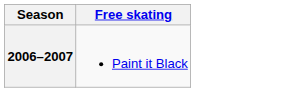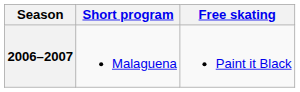 <table class="wikitable" style="text-align:center">
 <tr>
 <th>Season</th>
+<th><a href='#'>Short program</a></th>
 <th><a href='#'>Free skating</a></th>
 </tr>
 <tr>
 <th>2006–2007 <br> </th>
+<td><br><ul><li><a href='#'>Malaguena</a> <br></li></ul></td>
 <td><br><ul><li><a href='#'>Paint it Black</a> <br></li></ul></td>
 </tr>
 </table>
